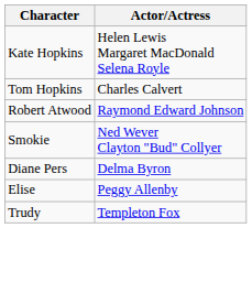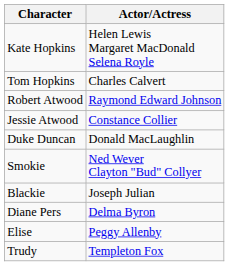 <table class="wikitable">
 <tr>
 <th>Character</th>
 <th>Actor/Actress</th>
 </tr>
 <tr>
 <td>Kate Hopkins</td>
 <td>Helen Lewis<br>Margaret MacDonald<br><a href='#'>Selena Royle</a></td>
 </tr>
 <tr>
 <td>Tom Hopkins</td>
 <td>Charles Calvert</td>
 </tr>
 <tr>
 <td>Robert Atwood</td>
 <td><a href='#'>Raymond Edward Johnson</a></td>
 </tr>
 <tr>
+<td>Jessie Atwood</td>
+<td><a href='#'>Constance Collier</a></td>
+</tr>
+<tr>
+<td>Duke Duncan</td>
+<td>Donald MacLaughlin</td>
+</tr>
+<tr>
 <td>Smokie</td>
 <td><a href='#'>Ned Wever</a><br><a href='#'>Clayton "Bud" Collyer</a></td>
+</tr>
+<tr>
+<td>Blackie</td>
+<td>Joseph Julian</td>
 </tr>
 <tr>
 <td>Diane Pers</td>
 <td><a href='#'>Delma Byron</a></td>
 </tr>
 <tr>
 <td>Elise</td>
 <td><a href='#'>Peggy Allenby</a></td>
 </tr>
 <tr>
 <td>Trudy</td>
 <td><a href='#'>Templeton Fox</a></td>
 </tr>
 </table>
